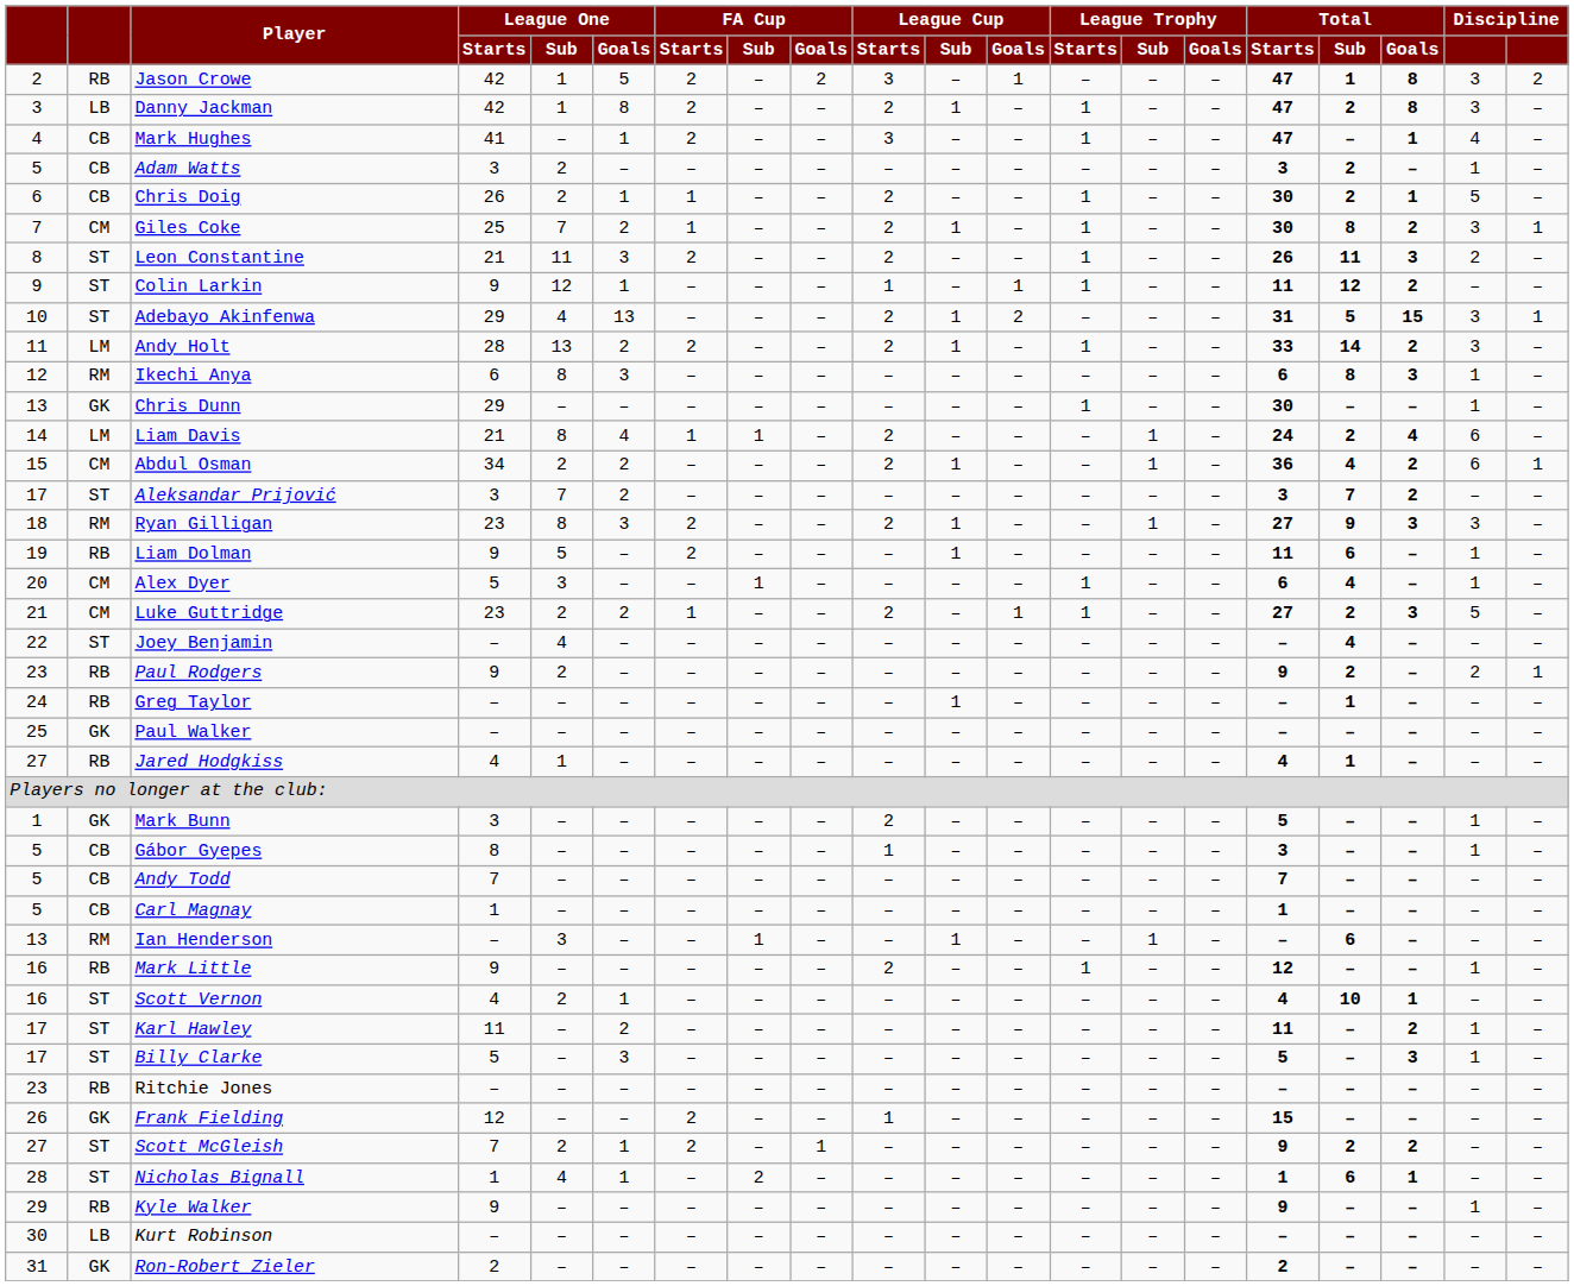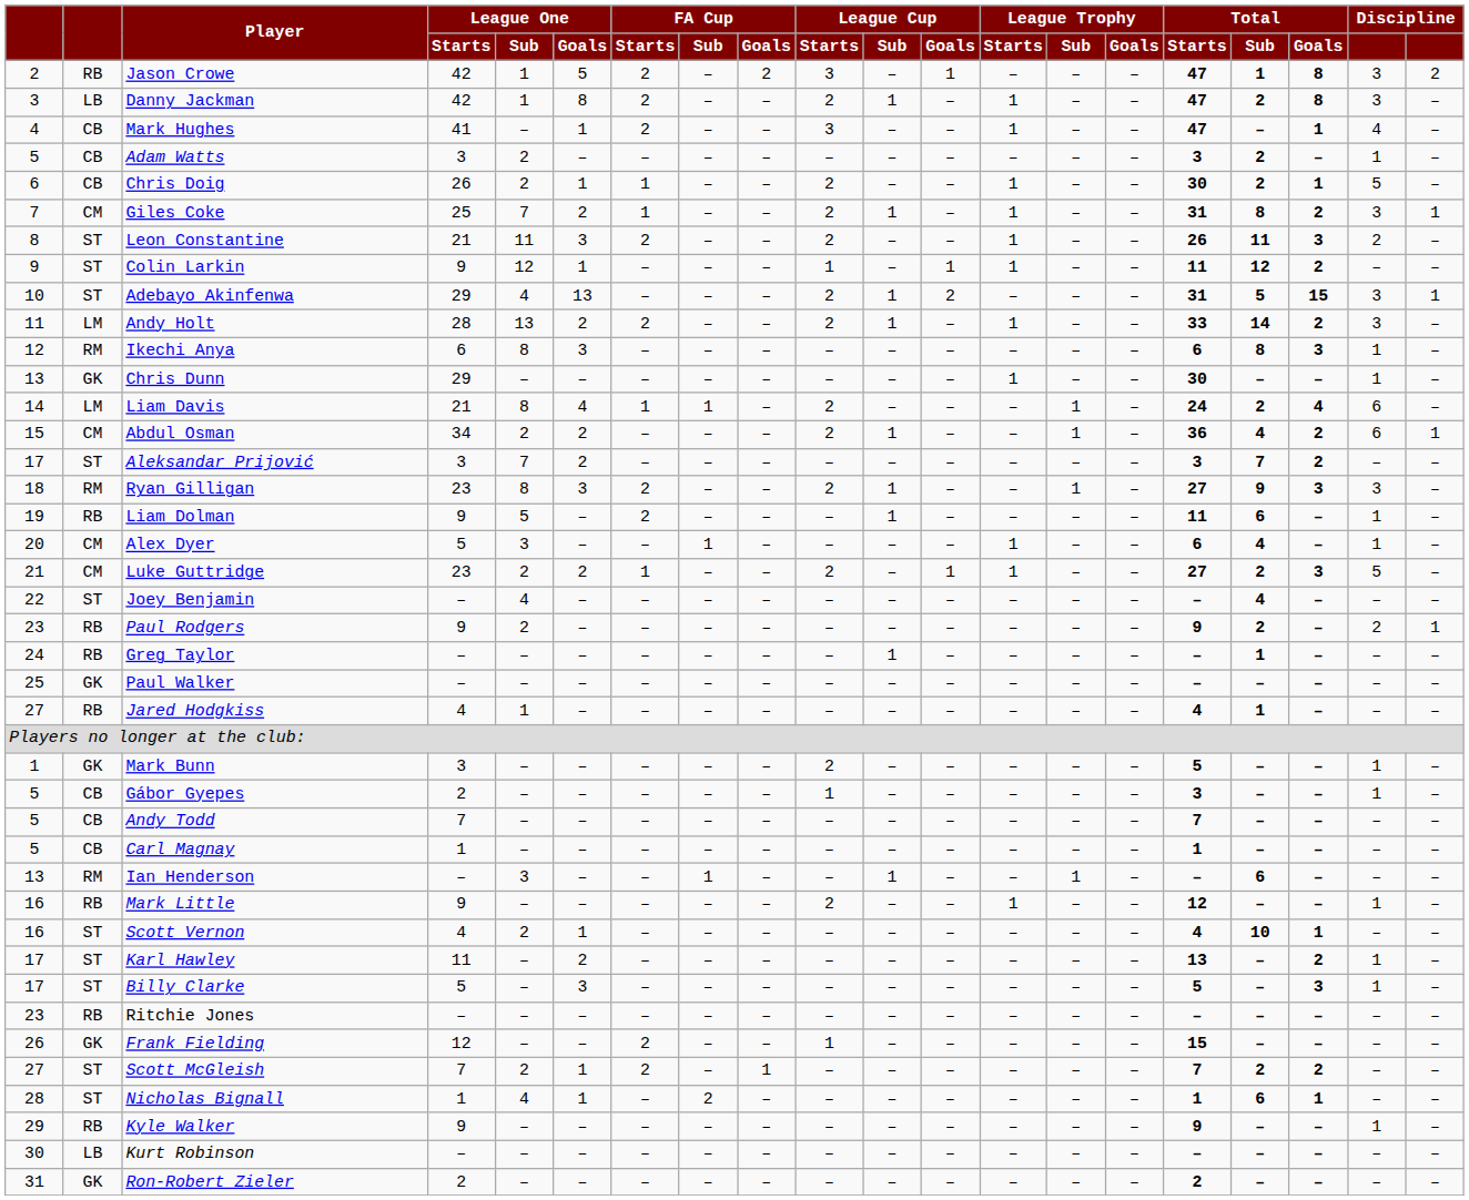 <table class="wikitable"  style="text-align:center; font-size:90%; width:82%;">
 <tr>
 <th rowspan="2" style="background:maroon; color:white;  width: 4%"></th>
 <th rowspan="2" style="background:maroon; color:white;  width: 4%"></th>
 <th rowspan="2" style="background:maroon; color:white; ">Player</th>
 <th colspan="3" style="background:maroon; color:white; ">League One</th>
 <th colspan="3" style="background:maroon; color:white; ">FA Cup</th>
 <th colspan="3" style="background:maroon; color:white; ">League Cup</th>
 <th colspan="3" style="background:maroon; color:white; ">League Trophy</th>
 <th colspan="3" style="background:maroon; color:white; ">Total</th>
 <th colspan="2" style="background:maroon; color:white; ">Discipline</th>
 </tr>
 <tr>
 <th style="background:maroon; color:white;  width: 4%;">Starts</th>
 <th style="background:maroon; color:white;  width: 4%;">Sub</th>
 <th style="background:maroon; color:white;  width: 4%;">Goals</th>
 <th style="background:maroon; color:white;  width: 4%;">Starts</th>
 <th style="background:maroon; color:white;  width: 4%;">Sub</th>
 <th style="background:maroon; color:white;  width: 4%;">Goals</th>
 <th style="background:maroon; color:white;  width: 4%;">Starts</th>
 <th style="background:maroon; color:white;  width: 4%;">Sub</th>
 <th style="background:maroon; color:white;  width: 4%;">Goals</th>
 <th style="background:maroon; color:white;  width: 4%;">Starts</th>
 <th style="background:maroon; color:white;  width: 4%;">Sub</th>
 <th style="background:maroon; color:white;  width: 4%;">Goals</th>
 <th style="background:maroon; color:white;  width: 4%;">Starts</th>
 <th style="background:maroon; color:white;  width: 4%;">Sub</th>
 <th style="background:maroon; color:white;  width: 4%;">Goals</th>
 <th style="background:maroon; color:white;  width: 4%;"></th>
 <th style="background:maroon; color:white;  width: 4%;"></th>
 </tr>
 <tr>
 <td>2</td>
 <td>RB</td>
 <td style="text-align:left;"><a href='#'>Jason Crowe</a></td>
 <td>42</td>
 <td>1</td>
 <td>5</td>
 <td>2</td>
 <td>–</td>
 <td>2</td>
 <td>3</td>
 <td>–</td>
 <td>1</td>
 <td>–</td>
 <td>–</td>
 <td>–</td>
 <td><strong>47</strong></td>
 <td><strong>1</strong></td>
 <td><strong>8</strong></td>
 <td>3</td>
 <td>2</td>
 </tr>
 <tr>
 <td>3</td>
 <td>LB</td>
 <td style="text-align:left;"><a href='#'>Danny Jackman</a></td>
 <td>42</td>
 <td>1</td>
 <td>8</td>
 <td>2</td>
 <td>–</td>
 <td>–</td>
 <td>2</td>
 <td>1</td>
 <td>–</td>
 <td>1</td>
 <td>–</td>
 <td>–</td>
 <td><strong>47</strong></td>
 <td><strong>2</strong></td>
 <td><strong>8</strong></td>
 <td>3</td>
 <td>–</td>
 </tr>
 <tr>
 <td>4</td>
 <td>CB</td>
 <td style="text-align:left;"><a href='#'>Mark Hughes</a></td>
 <td>41</td>
 <td>–</td>
 <td>1</td>
 <td>2</td>
 <td>–</td>
 <td>–</td>
 <td>3</td>
 <td>–</td>
 <td>–</td>
 <td>1</td>
 <td>–</td>
 <td>–</td>
 <td><strong>47</strong></td>
 <td><strong>–</strong></td>
 <td><strong>1</strong></td>
 <td>4</td>
 <td>–</td>
 </tr>
 <tr>
 <td>5</td>
 <td>CB</td>
 <td style="text-align:left;"><em><a href='#'>Adam Watts</a></em></td>
 <td>3</td>
 <td>2</td>
 <td>–</td>
 <td>–</td>
 <td>–</td>
 <td>–</td>
 <td>–</td>
 <td>–</td>
 <td>–</td>
 <td>–</td>
 <td>–</td>
 <td>–</td>
 <td><strong>3</strong></td>
 <td><strong>2</strong></td>
 <td><strong>–</strong></td>
 <td>1</td>
 <td>–</td>
 </tr>
 <tr>
 <td>6</td>
 <td>CB</td>
 <td style="text-align:left;"><a href='#'>Chris Doig</a></td>
 <td>26</td>
 <td>2</td>
 <td>1</td>
 <td>1</td>
 <td>–</td>
 <td>–</td>
 <td>2</td>
 <td>–</td>
 <td>–</td>
 <td>1</td>
 <td>–</td>
 <td>–</td>
 <td><strong>30</strong></td>
 <td><strong>2</strong></td>
 <td><strong>1</strong></td>
 <td>5</td>
 <td>–</td>
 </tr>
 <tr>
 <td>7</td>
 <td>CM</td>
 <td style="text-align:left;"><a href='#'>Giles Coke</a></td>
 <td>25</td>
 <td>7</td>
 <td>2</td>
 <td>1</td>
 <td>–</td>
 <td>–</td>
 <td>2</td>
 <td>1</td>
 <td>–</td>
 <td>1</td>
 <td>–</td>
 <td>–</td>
-<td><strong>30</strong></td>
+<td><strong>31</strong></td>
 <td><strong>8</strong></td>
 <td><strong>2</strong></td>
 <td>3</td>
 <td>1</td>
 </tr>
 <tr>
 <td>8</td>
 <td>ST</td>
 <td style="text-align:left;"><a href='#'>Leon Constantine</a></td>
 <td>21</td>
 <td>11</td>
 <td>3</td>
 <td>2</td>
 <td>–</td>
 <td>–</td>
 <td>2</td>
 <td>–</td>
 <td>–</td>
 <td>1</td>
 <td>–</td>
 <td>–</td>
 <td><strong>26</strong></td>
 <td><strong>11</strong></td>
 <td><strong>3</strong></td>
 <td>2</td>
 <td>–</td>
 </tr>
 <tr>
 <td>9</td>
 <td>ST</td>
 <td style="text-align:left;"><a href='#'>Colin Larkin</a></td>
 <td>9</td>
 <td>12</td>
 <td>1</td>
 <td>–</td>
 <td>–</td>
 <td>–</td>
 <td>1</td>
 <td>–</td>
 <td>1</td>
 <td>1</td>
 <td>–</td>
 <td>–</td>
 <td><strong>11</strong></td>
 <td><strong>12</strong></td>
 <td><strong>2</strong></td>
 <td>–</td>
 <td>–</td>
 </tr>
 <tr>
 <td>10</td>
 <td>ST</td>
 <td style="text-align:left;"><a href='#'>Adebayo Akinfenwa</a></td>
 <td>29</td>
 <td>4</td>
 <td>13</td>
 <td>–</td>
 <td>–</td>
 <td>–</td>
 <td>2</td>
 <td>1</td>
 <td>2</td>
 <td>–</td>
 <td>–</td>
 <td>–</td>
 <td><strong>31</strong></td>
 <td><strong>5</strong></td>
 <td><strong>15</strong></td>
 <td>3</td>
 <td>1</td>
 </tr>
 <tr>
 <td>11</td>
 <td>LM</td>
 <td style="text-align:left;"><a href='#'>Andy Holt</a></td>
 <td>28</td>
 <td>13</td>
 <td>2</td>
 <td>2</td>
 <td>–</td>
 <td>–</td>
 <td>2</td>
 <td>1</td>
 <td>–</td>
 <td>1</td>
 <td>–</td>
 <td>–</td>
 <td><strong>33</strong></td>
 <td><strong>14</strong></td>
 <td><strong>2</strong></td>
 <td>3</td>
 <td>–</td>
 </tr>
 <tr>
 <td>12</td>
 <td>RM</td>
 <td style="text-align:left;"><a href='#'>Ikechi Anya</a></td>
 <td>6</td>
 <td>8</td>
 <td>3</td>
 <td>–</td>
 <td>–</td>
 <td>–</td>
 <td>–</td>
 <td>–</td>
 <td>–</td>
 <td>–</td>
 <td>–</td>
 <td>–</td>
 <td><strong>6</strong></td>
 <td><strong>8</strong></td>
 <td><strong>3</strong></td>
 <td>1</td>
 <td>–</td>
 </tr>
 <tr>
 <td>13</td>
 <td>GK</td>
 <td style="text-align:left;"><a href='#'>Chris Dunn</a></td>
 <td>29</td>
 <td>–</td>
 <td>–</td>
 <td>–</td>
 <td>–</td>
 <td>–</td>
 <td>–</td>
 <td>–</td>
 <td>–</td>
 <td>1</td>
 <td>–</td>
 <td>–</td>
 <td><strong>30</strong></td>
 <td><strong>–</strong></td>
 <td><strong>–</strong></td>
 <td>1</td>
 <td>–</td>
 </tr>
 <tr>
 <td>14</td>
 <td>LM</td>
 <td style="text-align:left;"><a href='#'>Liam Davis</a></td>
 <td>21</td>
 <td>8</td>
 <td>4</td>
 <td>1</td>
 <td>1</td>
 <td>–</td>
 <td>2</td>
 <td>–</td>
 <td>–</td>
 <td>–</td>
 <td>1</td>
 <td>–</td>
 <td><strong>24</strong></td>
 <td><strong>2</strong></td>
 <td><strong>4</strong></td>
 <td>6</td>
 <td>–</td>
 </tr>
 <tr>
 <td>15</td>
 <td>CM</td>
 <td style="text-align:left;"><a href='#'>Abdul Osman</a></td>
 <td>34</td>
 <td>2</td>
 <td>2</td>
 <td>–</td>
 <td>–</td>
 <td>–</td>
 <td>2</td>
 <td>1</td>
 <td>–</td>
 <td>–</td>
 <td>1</td>
 <td>–</td>
 <td><strong>36</strong></td>
 <td><strong>4</strong></td>
 <td><strong>2</strong></td>
 <td>6</td>
 <td>1</td>
 </tr>
 <tr>
 <td>17</td>
 <td>ST</td>
 <td style="text-align:left;"><em><a href='#'>Aleksandar Prijović</a></em></td>
 <td>3</td>
 <td>7</td>
 <td>2</td>
 <td>–</td>
 <td>–</td>
 <td>–</td>
 <td>–</td>
 <td>–</td>
 <td>–</td>
 <td>–</td>
 <td>–</td>
 <td>–</td>
 <td><strong>3</strong></td>
 <td><strong>7</strong></td>
 <td><strong>2</strong></td>
 <td>–</td>
 <td>–</td>
 </tr>
 <tr>
 <td>18</td>
 <td>RM</td>
 <td style="text-align:left;"><a href='#'>Ryan Gilligan</a></td>
 <td>23</td>
 <td>8</td>
 <td>3</td>
 <td>2</td>
 <td>–</td>
 <td>–</td>
 <td>2</td>
 <td>1</td>
 <td>–</td>
 <td>–</td>
 <td>1</td>
 <td>–</td>
 <td><strong>27</strong></td>
 <td><strong>9</strong></td>
 <td><strong>3</strong></td>
 <td>3</td>
 <td>–</td>
 </tr>
 <tr>
 <td>19</td>
 <td>RB</td>
 <td style="text-align:left;"><a href='#'>Liam Dolman</a></td>
 <td>9</td>
 <td>5</td>
 <td>–</td>
 <td>2</td>
 <td>–</td>
 <td>–</td>
 <td>–</td>
 <td>1</td>
 <td>–</td>
 <td>–</td>
 <td>–</td>
 <td>–</td>
 <td><strong>11</strong></td>
 <td><strong>6</strong></td>
 <td><strong>–</strong></td>
 <td>1</td>
 <td>–</td>
 </tr>
 <tr>
 <td>20</td>
 <td>CM</td>
 <td style="text-align:left;"><a href='#'>Alex Dyer</a></td>
 <td>5</td>
 <td>3</td>
 <td>–</td>
 <td>–</td>
 <td>1</td>
 <td>–</td>
 <td>–</td>
 <td>–</td>
 <td>–</td>
 <td>1</td>
 <td>–</td>
 <td>–</td>
 <td><strong>6</strong></td>
 <td><strong>4</strong></td>
 <td><strong>–</strong></td>
 <td>1</td>
 <td>–</td>
 </tr>
 <tr>
 <td>21</td>
 <td>CM</td>
 <td style="text-align:left;"><a href='#'>Luke Guttridge</a></td>
 <td>23</td>
 <td>2</td>
 <td>2</td>
 <td>1</td>
 <td>–</td>
 <td>–</td>
 <td>2</td>
 <td>–</td>
 <td>1</td>
 <td>1</td>
 <td>–</td>
 <td>–</td>
 <td><strong>27</strong></td>
 <td><strong>2</strong></td>
 <td><strong>3</strong></td>
 <td>5</td>
 <td>–</td>
 </tr>
 <tr>
 <td>22</td>
 <td>ST</td>
 <td style="text-align:left;"><a href='#'>Joey Benjamin</a></td>
 <td>–</td>
 <td>4</td>
 <td>–</td>
 <td>–</td>
 <td>–</td>
 <td>–</td>
 <td>–</td>
 <td>–</td>
 <td>–</td>
 <td>–</td>
 <td>–</td>
 <td>–</td>
 <td><strong>–</strong></td>
 <td><strong>4</strong></td>
 <td><strong>–</strong></td>
 <td>–</td>
 <td>–</td>
 </tr>
 <tr>
 <td>23</td>
 <td>RB</td>
 <td style="text-align:left;"><em><a href='#'>Paul Rodgers</a></em></td>
 <td>9</td>
 <td>2</td>
 <td>–</td>
 <td>–</td>
 <td>–</td>
 <td>–</td>
 <td>–</td>
 <td>–</td>
 <td>–</td>
 <td>–</td>
 <td>–</td>
 <td>–</td>
 <td><strong>9</strong></td>
 <td><strong>2</strong></td>
 <td><strong>–</strong></td>
 <td>2</td>
 <td>1</td>
 </tr>
 <tr>
 <td>24</td>
 <td>RB</td>
 <td style="text-align:left;"><a href='#'>Greg Taylor</a></td>
 <td>–</td>
 <td>–</td>
 <td>–</td>
 <td>–</td>
 <td>–</td>
 <td>–</td>
 <td>–</td>
 <td>1</td>
 <td>–</td>
 <td>–</td>
 <td>–</td>
 <td>–</td>
 <td><strong>–</strong></td>
 <td><strong>1</strong></td>
 <td><strong>–</strong></td>
 <td>–</td>
 <td>–</td>
 </tr>
 <tr>
 <td>25</td>
 <td>GK</td>
 <td style="text-align:left;"><a href='#'>Paul Walker</a></td>
 <td>–</td>
 <td>–</td>
 <td>–</td>
 <td>–</td>
 <td>–</td>
 <td>–</td>
 <td>–</td>
 <td>–</td>
 <td>–</td>
 <td>–</td>
 <td>–</td>
 <td>–</td>
 <td><strong>–</strong></td>
 <td><strong>–</strong></td>
 <td><strong>–</strong></td>
 <td>–</td>
 <td>–</td>
 </tr>
 <tr>
 <td>27</td>
 <td>RB</td>
 <td style="text-align:left;"><em><a href='#'>Jared Hodgkiss</a></em></td>
 <td>4</td>
 <td>1</td>
 <td>–</td>
 <td>–</td>
 <td>–</td>
 <td>–</td>
 <td>–</td>
 <td>–</td>
 <td>–</td>
 <td>–</td>
 <td>–</td>
 <td>–</td>
 <td><strong>4</strong></td>
 <td><strong>1</strong></td>
 <td><strong>–</strong></td>
 <td>–</td>
 <td>–</td>
 </tr>
 <tr>
 <td colspan="20" style="background:#dcdcdc; text-align:left;"><em>Players no longer at the club:</em></td>
 </tr>
 <tr>
 <td>1</td>
 <td>GK</td>
 <td style="text-align:left;"><a href='#'>Mark Bunn</a></td>
 <td>3</td>
 <td>–</td>
 <td>–</td>
 <td>–</td>
 <td>–</td>
 <td>–</td>
 <td>2</td>
 <td>–</td>
 <td>–</td>
 <td>–</td>
 <td>–</td>
 <td>–</td>
 <td><strong>5</strong></td>
 <td><strong>–</strong></td>
 <td><strong>–</strong></td>
 <td>1</td>
 <td>–</td>
 </tr>
 <tr>
 <td>5</td>
 <td>CB</td>
 <td style="text-align:left;"><a href='#'>Gábor Gyepes</a></td>
-<td>8</td>
+<td>2</td>
 <td>–</td>
 <td>–</td>
 <td>–</td>
 <td>–</td>
 <td>–</td>
 <td>1</td>
 <td>–</td>
 <td>–</td>
 <td>–</td>
 <td>–</td>
 <td>–</td>
 <td><strong>3</strong></td>
 <td><strong>–</strong></td>
 <td><strong>–</strong></td>
 <td>1</td>
 <td>–</td>
 </tr>
 <tr>
 <td>5</td>
 <td>CB</td>
 <td style="text-align:left;"><em><a href='#'>Andy Todd</a></em></td>
 <td>7</td>
 <td>–</td>
 <td>–</td>
 <td>–</td>
 <td>–</td>
 <td>–</td>
 <td>–</td>
 <td>–</td>
 <td>–</td>
 <td>–</td>
 <td>–</td>
 <td>–</td>
 <td><strong>7</strong></td>
 <td><strong>–</strong></td>
 <td><strong>–</strong></td>
 <td>–</td>
 <td>–</td>
 </tr>
 <tr>
 <td>5</td>
 <td>CB</td>
 <td style="text-align:left;"><em><a href='#'>Carl Magnay</a></em></td>
 <td>1</td>
 <td>–</td>
 <td>–</td>
 <td>–</td>
 <td>–</td>
 <td>–</td>
 <td>–</td>
 <td>–</td>
 <td>–</td>
 <td>–</td>
 <td>–</td>
 <td>–</td>
 <td><strong>1</strong></td>
 <td><strong>–</strong></td>
 <td><strong>–</strong></td>
 <td>–</td>
 <td>–</td>
 </tr>
 <tr>
 <td>13</td>
 <td>RM</td>
 <td style="text-align:left;"><a href='#'>Ian Henderson</a></td>
 <td>–</td>
 <td>3</td>
 <td>–</td>
 <td>–</td>
 <td>1</td>
 <td>–</td>
 <td>–</td>
 <td>1</td>
 <td>–</td>
 <td>–</td>
 <td>1</td>
 <td>–</td>
 <td><strong>–</strong></td>
 <td><strong>6</strong></td>
 <td><strong>–</strong></td>
 <td>–</td>
 <td>–</td>
 </tr>
 <tr>
 <td>16</td>
 <td>RB</td>
 <td style="text-align:left;"><em><a href='#'>Mark Little</a></em></td>
 <td>9</td>
 <td>–</td>
 <td>–</td>
 <td>–</td>
 <td>–</td>
 <td>–</td>
 <td>2</td>
 <td>–</td>
 <td>–</td>
 <td>1</td>
 <td>–</td>
 <td>–</td>
 <td><strong>12</strong></td>
 <td><strong>–</strong></td>
 <td><strong>–</strong></td>
 <td>1</td>
 <td>–</td>
 </tr>
 <tr>
 <td>16</td>
 <td>ST</td>
 <td style="text-align:left;"><em><a href='#'>Scott Vernon</a></em></td>
 <td>4</td>
 <td>2</td>
 <td>1</td>
 <td>–</td>
 <td>–</td>
 <td>–</td>
 <td>–</td>
 <td>–</td>
 <td>–</td>
 <td>–</td>
 <td>–</td>
 <td>–</td>
 <td><strong>4</strong></td>
 <td><strong>10</strong></td>
 <td><strong>1</strong></td>
 <td>–</td>
 <td>–</td>
 </tr>
 <tr>
 <td>17</td>
 <td>ST</td>
 <td style="text-align:left;"><em><a href='#'>Karl Hawley</a></em></td>
 <td>11</td>
 <td>–</td>
 <td>2</td>
 <td>–</td>
 <td>–</td>
 <td>–</td>
 <td>–</td>
 <td>–</td>
 <td>–</td>
 <td>–</td>
 <td>–</td>
 <td>–</td>
-<td><strong>11</strong></td>
+<td><strong>13</strong></td>
 <td><strong>–</strong></td>
 <td><strong>2</strong></td>
 <td>1</td>
 <td>–</td>
 </tr>
 <tr>
 <td>17</td>
 <td>ST</td>
 <td style="text-align:left;"><em><a href='#'>Billy Clarke</a></em></td>
 <td>5</td>
 <td>–</td>
 <td>3</td>
 <td>–</td>
 <td>–</td>
 <td>–</td>
 <td>–</td>
 <td>–</td>
 <td>–</td>
 <td>–</td>
 <td>–</td>
 <td>–</td>
 <td><strong>5</strong></td>
 <td><strong>–</strong></td>
 <td><strong>3</strong></td>
 <td>1</td>
 <td>–</td>
 </tr>
 <tr>
 <td>23</td>
 <td>RB</td>
 <td style="text-align:left;">Ritchie Jones</td>
 <td>–</td>
 <td>–</td>
 <td>–</td>
 <td>–</td>
 <td>–</td>
 <td>–</td>
 <td>–</td>
 <td>–</td>
 <td>–</td>
 <td>–</td>
 <td>–</td>
 <td>–</td>
 <td><strong>–</strong></td>
 <td><strong>–</strong></td>
 <td><strong>–</strong></td>
 <td>–</td>
 <td>–</td>
 </tr>
 <tr>
 <td>26</td>
 <td>GK</td>
 <td style="text-align:left;"><em><a href='#'>Frank Fielding</a></em></td>
 <td>12</td>
 <td>–</td>
 <td>–</td>
 <td>2</td>
 <td>–</td>
 <td>–</td>
 <td>1</td>
 <td>–</td>
 <td>–</td>
 <td>–</td>
 <td>–</td>
 <td>–</td>
 <td><strong>15</strong></td>
 <td><strong>–</strong></td>
 <td><strong>–</strong></td>
 <td>–</td>
 <td>–</td>
 </tr>
 <tr>
 <td>27</td>
 <td>ST</td>
 <td style="text-align:left;"><em><a href='#'>Scott McGleish</a></em></td>
 <td>7</td>
 <td>2</td>
 <td>1</td>
 <td>2</td>
 <td>–</td>
 <td>1</td>
 <td>–</td>
 <td>–</td>
 <td>–</td>
 <td>–</td>
 <td>–</td>
 <td>–</td>
-<td><strong>9</strong></td>
+<td><strong>7</strong></td>
 <td><strong>2</strong></td>
 <td><strong>2</strong></td>
 <td>–</td>
 <td>–</td>
 </tr>
 <tr>
 <td>28</td>
 <td>ST</td>
 <td style="text-align:left;"><em><a href='#'>Nicholas Bignall</a></em></td>
 <td>1</td>
 <td>4</td>
 <td>1</td>
 <td>–</td>
 <td>2</td>
 <td>–</td>
 <td>–</td>
 <td>–</td>
 <td>–</td>
 <td>–</td>
 <td>–</td>
 <td>–</td>
 <td><strong>1</strong></td>
 <td><strong>6</strong></td>
 <td><strong>1</strong></td>
 <td>–</td>
 <td>–</td>
 </tr>
 <tr>
 <td>29</td>
 <td>RB</td>
 <td style="text-align:left;"><em><a href='#'>Kyle Walker</a></em></td>
 <td>9</td>
 <td>–</td>
 <td>–</td>
 <td>–</td>
 <td>–</td>
 <td>–</td>
 <td>–</td>
 <td>–</td>
 <td>–</td>
 <td>–</td>
 <td>–</td>
 <td>–</td>
 <td><strong>9</strong></td>
 <td><strong>–</strong></td>
 <td><strong>–</strong></td>
 <td>1</td>
 <td>–</td>
 </tr>
 <tr>
 <td>30</td>
 <td>LB</td>
 <td style="text-align:left;"><em>Kurt Robinson</em></td>
 <td>–</td>
 <td>–</td>
 <td>–</td>
 <td>–</td>
 <td>–</td>
 <td>–</td>
 <td>–</td>
 <td>–</td>
 <td>–</td>
 <td>–</td>
 <td>–</td>
 <td>–</td>
 <td><strong>–</strong></td>
 <td><strong>–</strong></td>
 <td><strong>–</strong></td>
 <td>–</td>
 <td>–</td>
 </tr>
 <tr>
 <td>31</td>
 <td>GK</td>
 <td style="text-align:left;"><em><a href='#'>Ron-Robert Zieler</a></em></td>
 <td>2</td>
 <td>–</td>
 <td>–</td>
 <td>–</td>
 <td>–</td>
 <td>–</td>
 <td>–</td>
 <td>–</td>
 <td>–</td>
 <td>–</td>
 <td>–</td>
 <td>–</td>
 <td><strong>2</strong></td>
 <td><strong>–</strong></td>
 <td><strong>–</strong></td>
 <td>–</td>
 <td>–</td>
 </tr>
 </table>
